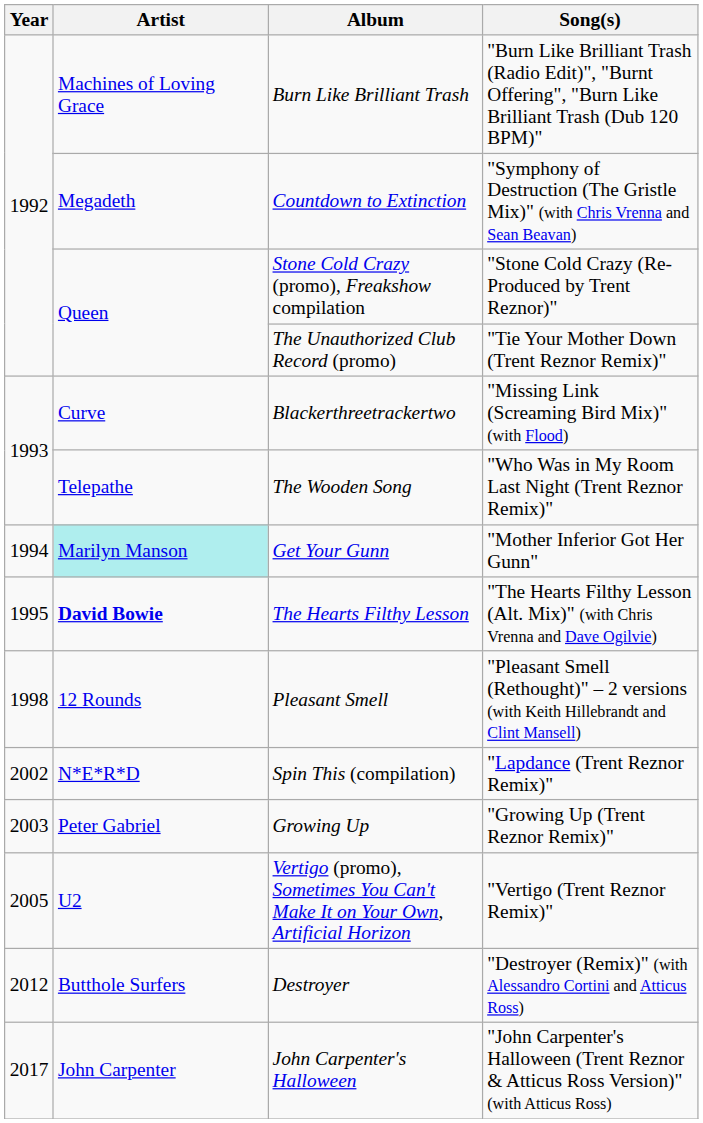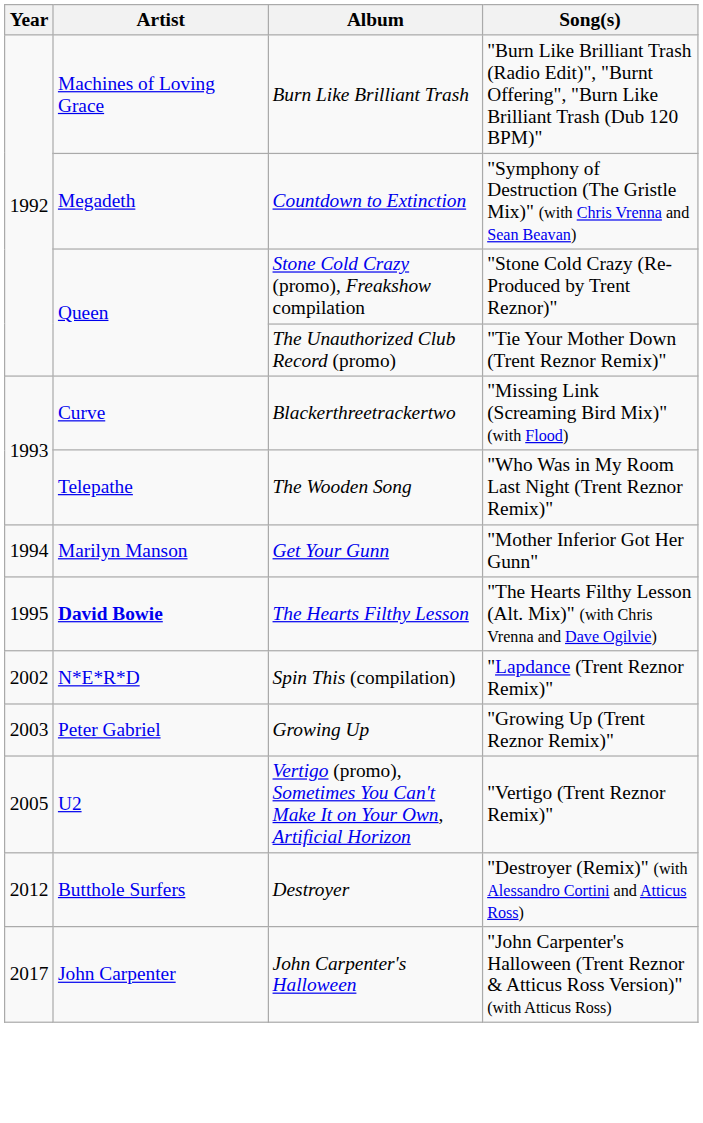 <table class="wikitable">
 <tr>
 <th width="33">Year</th>
 <th width="170">Artist</th>
 <th width="170">Album</th>
 <th width="170">Song(s)</th>
 </tr>
 <tr>
 <td align="center" rowspan="4">1992</td>
 <td><a href='#'>Machines of Loving Grace</a></td>
 <td><em>Burn Like Brilliant Trash</em></td>
 <td>"Burn Like Brilliant Trash (Radio Edit)", "Burnt Offering", "Burn Like Brilliant Trash (Dub 120 BPM)"</td>
 </tr>
 <tr>
 <td><a href='#'>Megadeth</a></td>
 <td><em><a href='#'>Countdown to Extinction</a></em></td>
 <td>"Symphony of Destruction (The Gristle Mix)" <small>(with <a href='#'>Chris Vrenna</a> and <a href='#'>Sean Beavan</a>)</small></td>
 </tr>
 <tr>
 <td rowspan="2"><a href='#'>Queen</a></td>
 <td><em><a href='#'>Stone Cold Crazy</a></em> (promo), <em>Freakshow</em> compilation</td>
 <td>"Stone Cold Crazy (Re-Produced by Trent Reznor)"</td>
 </tr>
 <tr>
 <td><em>The Unauthorized Club Record</em> (promo)</td>
 <td>"Tie Your Mother Down (Trent Reznor Remix)"</td>
 </tr>
 <tr>
 <td align="center" rowspan="2">1993</td>
 <td><a href='#'>Curve</a></td>
 <td><em>Blackerthreetrackertwo</em></td>
 <td>"Missing Link (Screaming Bird Mix)" <small>(with <a href='#'>Flood</a>)</small></td>
 </tr>
 <tr>
 <td><a href='#'>Telepathe</a></td>
 <td><em>The Wooden Song</em></td>
 <td>"Who Was in My Room Last Night (Trent Reznor Remix)"</td>
 </tr>
 <tr>
 <td align="center">1994</td>
-<td style="background: paleturquoise;"><a href='#'>Marilyn Manson</a></td>
+<td><a href='#'>Marilyn Manson</a></td>
 <td><em><a href='#'>Get Your Gunn</a></em></td>
 <td>"Mother Inferior Got Her Gunn"</td>
 </tr>
 <tr>
 <td align="center">1995</td>
 <td><strong><a href='#'>David Bowie</a></strong></td>
 <td><em><a href='#'>The Hearts Filthy Lesson</a></em></td>
 <td>"The Hearts Filthy Lesson (Alt. Mix)" <small>(with Chris Vrenna and <a href='#'>Dave Ogilvie</a>)</small></td>
-</tr>
-<tr>
-<td align="center">1998</td>
-<td><a href='#'>12 Rounds</a></td>
-<td><em>Pleasant Smell</em></td>
-<td>"Pleasant Smell (Rethought)" – 2 versions <small>(with Keith Hillebrandt and <a href='#'>Clint Mansell</a>)</small></td>
 </tr>
 <tr>
 <td align="center">2002</td>
 <td><a href='#'>N*E*R*D</a></td>
 <td><em>Spin This</em> (compilation)</td>
 <td>"<a href='#'>Lapdance</a> (Trent Reznor Remix)"</td>
 </tr>
 <tr>
 <td align="center">2003</td>
 <td><a href='#'>Peter Gabriel</a></td>
 <td><em>Growing Up</em></td>
 <td>"Growing Up (Trent Reznor Remix)"</td>
 </tr>
 <tr>
 <td align="center">2005</td>
 <td><a href='#'>U2</a></td>
 <td><em><a href='#'>Vertigo</a></em> (promo), <em><a href='#'>Sometimes You Can't Make It on Your Own</a></em>, <em><a href='#'>Artificial Horizon</a></em></td>
 <td>"Vertigo (Trent Reznor Remix)"</td>
 </tr>
 <tr>
 <td align="center">2012</td>
 <td><a href='#'>Butthole Surfers</a></td>
 <td><em>Destroyer</em></td>
 <td>"Destroyer (Remix)" <small>(with <a href='#'>Alessandro Cortini</a> and <a href='#'>Atticus Ross</a>)</small></td>
 </tr>
 <tr>
 <td align="center">2017</td>
 <td><a href='#'>John Carpenter</a></td>
 <td><em>John Carpenter's <a href='#'>Halloween</a></em></td>
 <td>"John Carpenter's Halloween (Trent Reznor & Atticus Ross Version)" <small>(with Atticus Ross)</small></td>
 </tr>
 </table>
